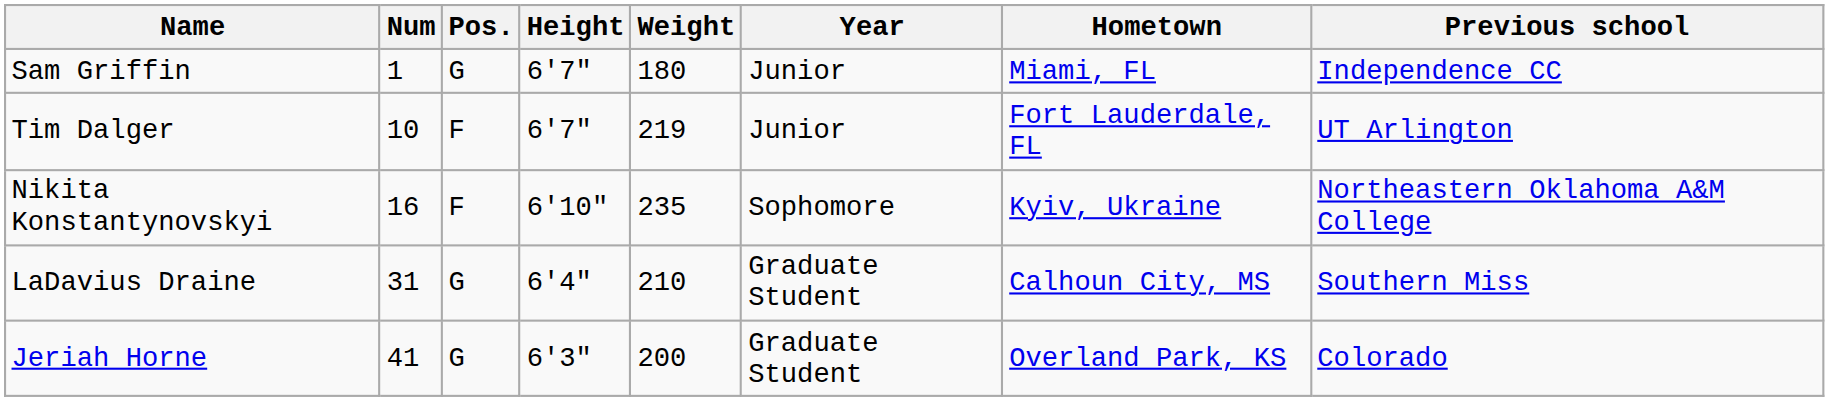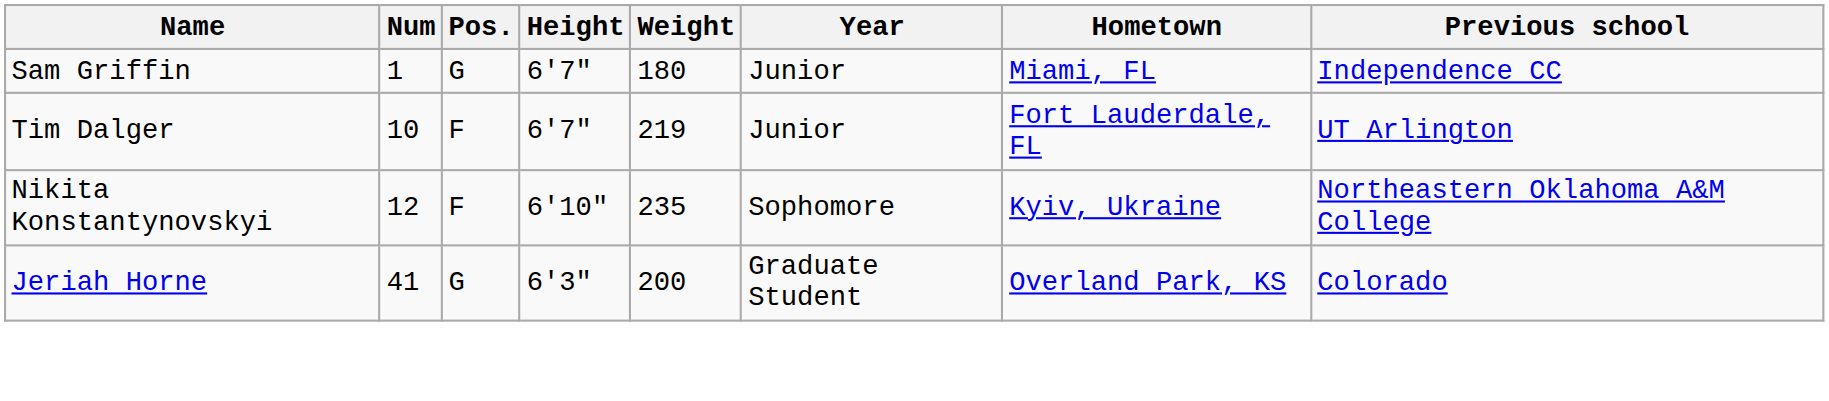 <table class="wikitable sortable" border="1">
 <tr>
 <th>Name</th>
 <th>Num</th>
 <th>Pos.</th>
 <th>Height</th>
 <th>Weight</th>
 <th>Year</th>
 <th>Hometown</th>
 <th class="unsortable">Previous school</th>
 </tr>
 <tr>
 <td>Sam Griffin</td>
 <td>1</td>
 <td>G</td>
 <td>6'7"</td>
 <td>180</td>
 <td>Junior</td>
 <td><a href='#'>Miami, FL</a></td>
 <td><a href='#'>Independence CC</a></td>
 </tr>
 <tr>
 <td>Tim Dalger</td>
 <td>10</td>
 <td>F</td>
 <td>6'7"</td>
 <td>219</td>
 <td>Junior</td>
 <td><a href='#'>Fort Lauderdale, FL</a></td>
 <td><a href='#'>UT Arlington</a></td>
 </tr>
 <tr>
 <td>Nikita Konstantynovskyi</td>
-<td>16</td>
+<td>12</td>
 <td>F</td>
 <td>6'10"</td>
 <td>235</td>
 <td>Sophomore</td>
 <td><a href='#'>Kyiv, Ukraine</a></td>
 <td><a href='#'>Northeastern Oklahoma A&M College</a></td>
-</tr>
-<tr>
-<td>LaDavius Draine</td>
-<td>31</td>
-<td>G</td>
-<td>6'4"</td>
-<td>210</td>
-<td>Graduate Student</td>
-<td><a href='#'>Calhoun City, MS</a></td>
-<td><a href='#'>Southern Miss</a></td>
 </tr>
 <tr>
 <td><a href='#'>Jeriah Horne</a></td>
 <td>41</td>
 <td>G</td>
 <td>6'3"</td>
 <td>200</td>
 <td>Graduate Student</td>
 <td><a href='#'>Overland Park, KS</a></td>
 <td><a href='#'>Colorado</a></td>
 </tr>
 </table>
